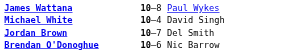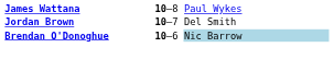 <table width="50%" cellspacing="1">
 <tr>
 <th width=45%></th>
 <th width=10%></th>
 <th width=45%></th>
 </tr>
 <tr>
 <td> <strong><a href='#'>James Wattana</a></strong></td>
 <td align="center"><strong>10</strong>–8</td>
 <td> <a href='#'>Paul Wykes</a></td>
 </tr>
 <tr>
-<td> <strong><a href='#'>Michael White</a></strong></td>
-<td align="center"><strong>10</strong>–4</td>
-<td> David Singh</td>
-</tr>
-<tr>
 <td> <strong><a href='#'>Jordan Brown</a></strong></td>
 <td align="center"><strong>10</strong>–7</td>
 <td> Del Smith</td>
 </tr>
 <tr>
 <td> <strong><a href='#'>Brendan O'Donoghue</a></strong></td>
 <td align="center"><strong>10</strong>–6</td>
-<td> Nic Barrow</td>
+<td style="background: lightblue;"> Nic Barrow</td>
 </tr>
 <tr>
 </tr>
 </table>
